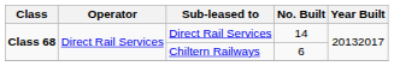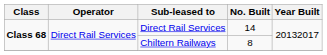 <table class="wikitable">
 <tr>
 <th>Class</th>
 <th>Operator</th>
 <th>Sub-leased to</th>
 <th>No. Built</th>
 <th>Year Built</th>
 </tr>
 <tr>
 <td rowspan="2"><strong>Class 68</strong></td>
 <td rowspan="2"><a href='#'>Direct Rail Services</a></td>
 <td><a href='#'>Direct Rail Services</a></td>
 <td align=center>14</td>
 <td rowspan="2" align="center">20132017</td>
 </tr>
 <tr>
 <td><a href='#'>Chiltern Railways</a></td>
-<td align=center>6</td>
+<td align=center>8</td>
 </tr>
 <tr>
 </tr>
 </table>
